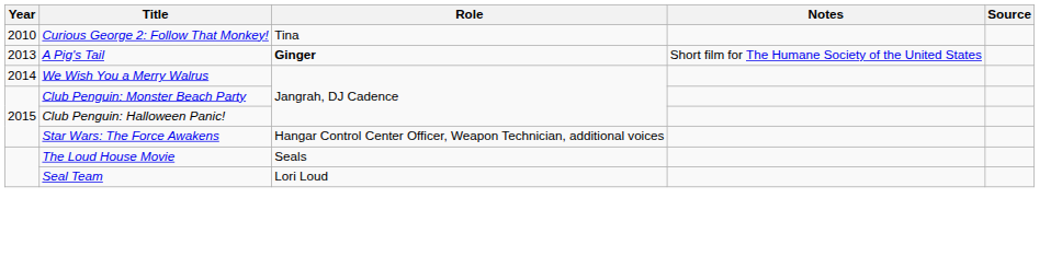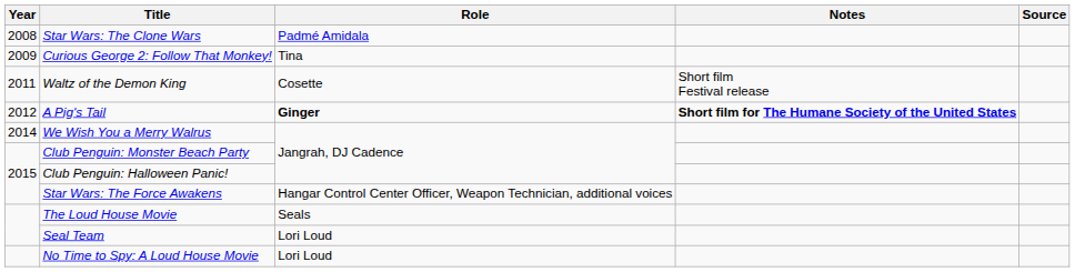 <table class="wikitable sortable plainrowheaders">
 <tr>
 <th>Year</th>
 <th>Title</th>
 <th>Role</th>
 <th class="unsortable">Notes</th>
 <th class="unsortable">Source</th>
 </tr>
 <tr>
-<td>2010</td>
+<td>2008</td>
+<td><em><a href='#'>Star Wars: The Clone Wars</a></em></td>
+<td><a href='#'>Padmé Amidala</a></td>
+<td></td>
+<td></td>
+</tr>
+<tr>
+<td>2009</td>
 <td><em><a href='#'>Curious George 2: Follow That Monkey!</a></em></td>
 <td>Tina</td>
 <td></td>
 <td></td>
 </tr>
 <tr>
-<td>2013</td>
+<td>2011</td>
+<td><em>Waltz of the Demon King</em></td>
+<td>Cosette</td>
+<td>Short film<br>Festival release</td>
+<td></td>
+</tr>
+<tr>
+<td>2012</td>
 <td><em><a href='#'>A Pig's Tail</a></em></td>
 <td><strong>Ginger</strong></td>
-<td>Short film for <a href='#'>The Humane Society of the United States</a></td>
+<td><strong>Short film for <a href='#'>The Humane Society of the United States</a></strong></td>
 <td></td>
 </tr>
 <tr>
 <td>2014</td>
 <td><em><a href='#'>We Wish You a Merry Walrus</a></em></td>
 <td rowspan="3">Jangrah, DJ Cadence</td>
 <td></td>
 <td></td>
 </tr>
 <tr>
 <td rowspan="3">2015</td>
 <td><em><a href='#'>Club Penguin: Monster Beach Party</a></em></td>
 <td></td>
 <td></td>
 </tr>
 <tr>
 <td><em>Club Penguin: Halloween Panic!</em></td>
 <td></td>
 <td></td>
 </tr>
 <tr>
 <td><em><a href='#'>Star Wars: The Force Awakens</a></em></td>
 <td>Hangar Control Center Officer, Weapon Technician, additional voices</td>
 <td></td>
 <td></td>
 </tr>
 <tr>
 <td rowspan="2"></td>
 <td><em><a href='#'>The Loud House Movie</a></em></td>
 <td>Seals</td>
 <td></td>
 <td></td>
 </tr>
 <tr>
 <td><em><a href='#'>Seal Team</a></em></td>
 <td>Lori Loud</td>
 <td></td>
 <td></td>
 </tr>
+<tr>
+<td></td>
+<td><em><a href='#'>No Time to Spy: A Loud House Movie</a></em></td>
+<td>Lori Loud</td>
+<td></td>
+<td></td>
+</tr>
 </table>
